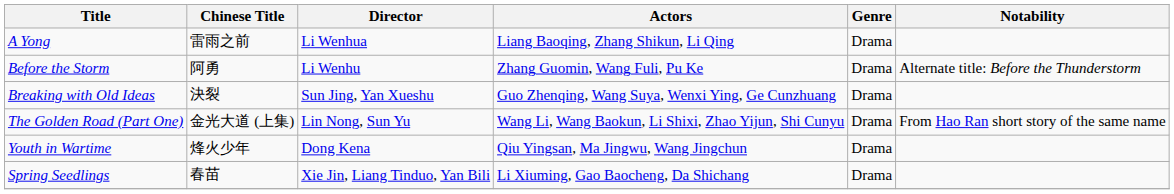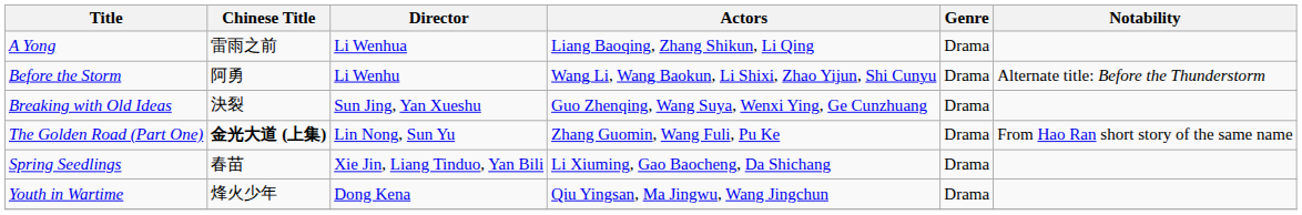 <table class="wikitable">
 <tr>
 <th>Title</th>
 <th>Chinese Title</th>
 <th>Director</th>
 <th>Actors</th>
 <th>Genre</th>
 <th>Notability</th>
 </tr>
 <tr>
 <td><em><a href='#'>A Yong</a></em></td>
 <td>雷雨之前</td>
 <td><a href='#'>Li Wenhua</a></td>
 <td><a href='#'>Liang Baoqing</a>, <a href='#'>Zhang Shikun</a>, <a href='#'>Li Qing</a></td>
 <td>Drama</td>
 <td></td>
 </tr>
 <tr>
 <td><em><a href='#'>Before the Storm</a></em></td>
 <td>阿勇</td>
 <td><a href='#'>Li Wenhu</a></td>
-<td><a href='#'>Zhang Guomin</a>, <a href='#'>Wang Fuli</a>, <a href='#'>Pu Ke</a></td>
+<td><a href='#'>Wang Li</a>, <a href='#'>Wang Baokun</a>, <a href='#'>Li Shixi</a>, <a href='#'>Zhao Yijun</a>, <a href='#'>Shi Cunyu</a></td>
 <td>Drama</td>
 <td>Alternate title: <em>Before the Thunderstorm</em></td>
 </tr>
 <tr>
 <td><em><a href='#'>Breaking with Old Ideas</a></em></td>
 <td>決裂</td>
 <td><a href='#'>Sun Jing</a>, <a href='#'>Yan Xueshu</a></td>
 <td><a href='#'>Guo Zhenqing</a>, <a href='#'>Wang Suya</a>, <a href='#'>Wenxi Ying</a>, <a href='#'>Ge Cunzhuang</a></td>
 <td>Drama</td>
 <td></td>
 </tr>
 <tr>
 <td><em><a href='#'>The Golden Road (Part One)</a></em></td>
-<td>金光大道 (上集)</td>
+<td><strong>金光大道 (上集)</strong></td>
 <td><a href='#'>Lin Nong</a>, <a href='#'>Sun Yu</a></td>
-<td><a href='#'>Wang Li</a>, <a href='#'>Wang Baokun</a>, <a href='#'>Li Shixi</a>, <a href='#'>Zhao Yijun</a>, <a href='#'>Shi Cunyu</a></td>
+<td><a href='#'>Zhang Guomin</a>, <a href='#'>Wang Fuli</a>, <a href='#'>Pu Ke</a></td>
 <td>Drama</td>
 <td>From <a href='#'>Hao Ran</a> short story of the same name</td>
+</tr>
+<tr>
+<td><em><a href='#'>Spring Seedlings</a></em></td>
+<td>春苗</td>
+<td><a href='#'>Xie Jin</a>, <a href='#'>Liang Tinduo</a>, <a href='#'>Yan Bili</a></td>
+<td><a href='#'>Li Xiuming</a>, <a href='#'>Gao Baocheng</a>, <a href='#'>Da Shichang</a></td>
+<td>Drama</td>
+<td></td>
 </tr>
 <tr>
 <td><em><a href='#'>Youth in Wartime</a></em></td>
 <td>烽火少年</td>
 <td><a href='#'>Dong Kena</a></td>
 <td><a href='#'>Qiu Yingsan</a>, <a href='#'>Ma Jingwu</a>, <a href='#'>Wang Jingchun</a></td>
 <td>Drama</td>
 <td></td>
 </tr>
 <tr>
-<td><em><a href='#'>Spring Seedlings</a></em></td>
-<td>春苗</td>
-<td><a href='#'>Xie Jin</a>, <a href='#'>Liang Tinduo</a>, <a href='#'>Yan Bili</a></td>
-<td><a href='#'>Li Xiuming</a>, <a href='#'>Gao Baocheng</a>, <a href='#'>Da Shichang</a></td>
-<td>Drama</td>
-<td></td>
-</tr>
-<tr>
 </tr>
 </table>
